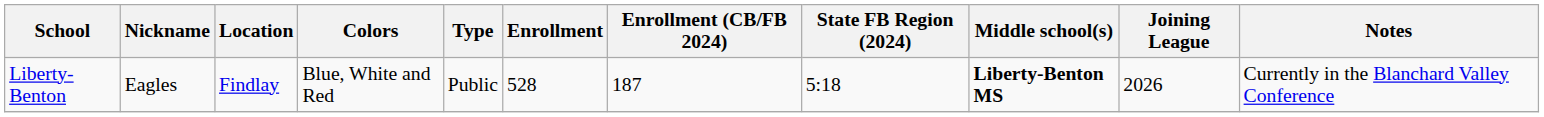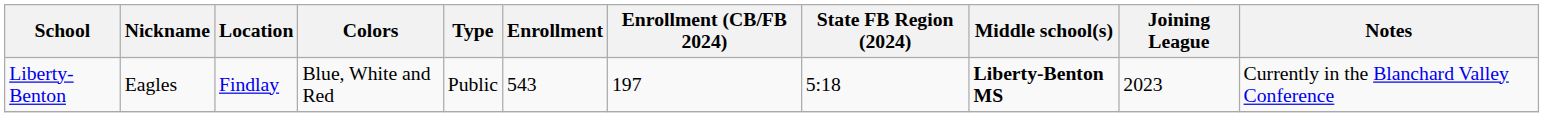 <table class="wikitable sortable">
 <tr>
 <th>School</th>
 <th>Nickname</th>
 <th>Location</th>
 <th>Colors</th>
 <th>Type</th>
 <th>Enrollment</th>
 <th>Enrollment (CB/FB 2024)</th>
 <th>State FB Region (2024)</th>
 <th>Middle school(s)</th>
 <th>Joining League</th>
 <th>Notes</th>
 </tr>
 <tr>
 <td><a href='#'>Liberty-Benton</a></td>
 <td>Eagles</td>
 <td><a href='#'>Findlay</a></td>
 <td>Blue, White and Red <br>   </td>
 <td>Public</td>
-<td>528</td>
-<td>187</td>
+<td>543</td>
+<td>197</td>
 <td>5:18</td>
 <td><strong>Liberty-Benton MS</strong></td>
-<td>2026</td>
+<td>2023</td>
 <td>Currently in the <a href='#'>Blanchard Valley Conference</a></td>
 </tr>
 <tr>
 </tr>
 </table>
